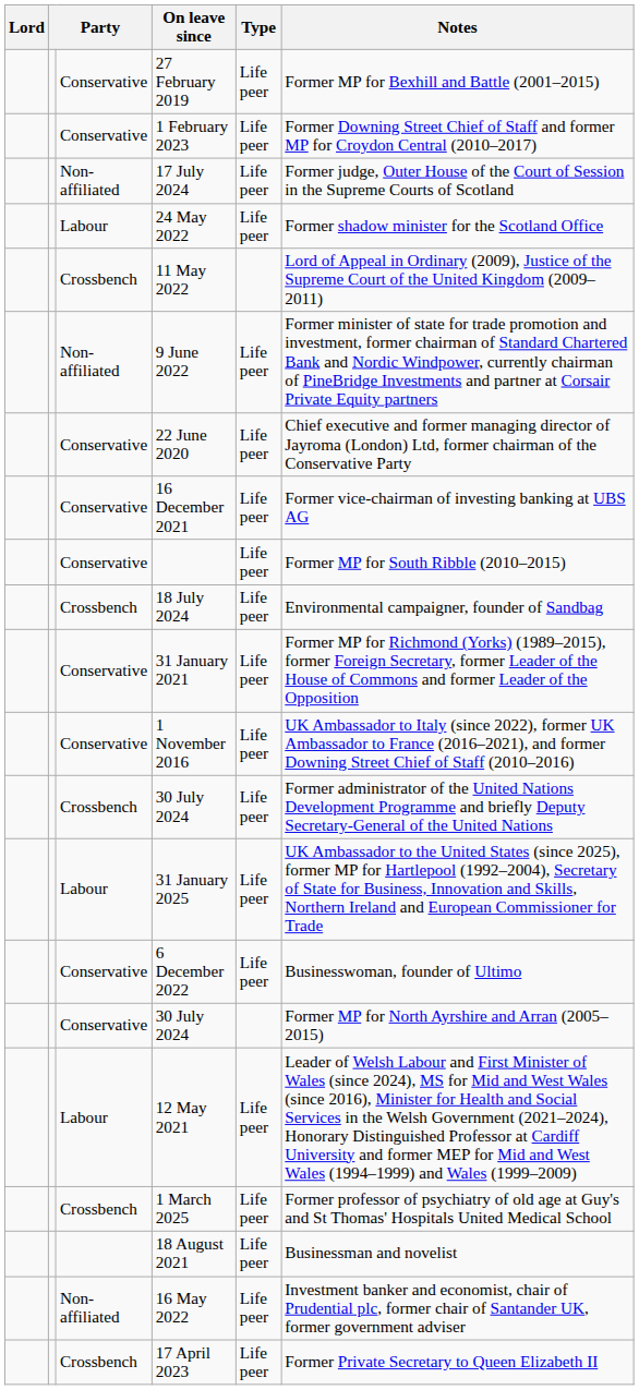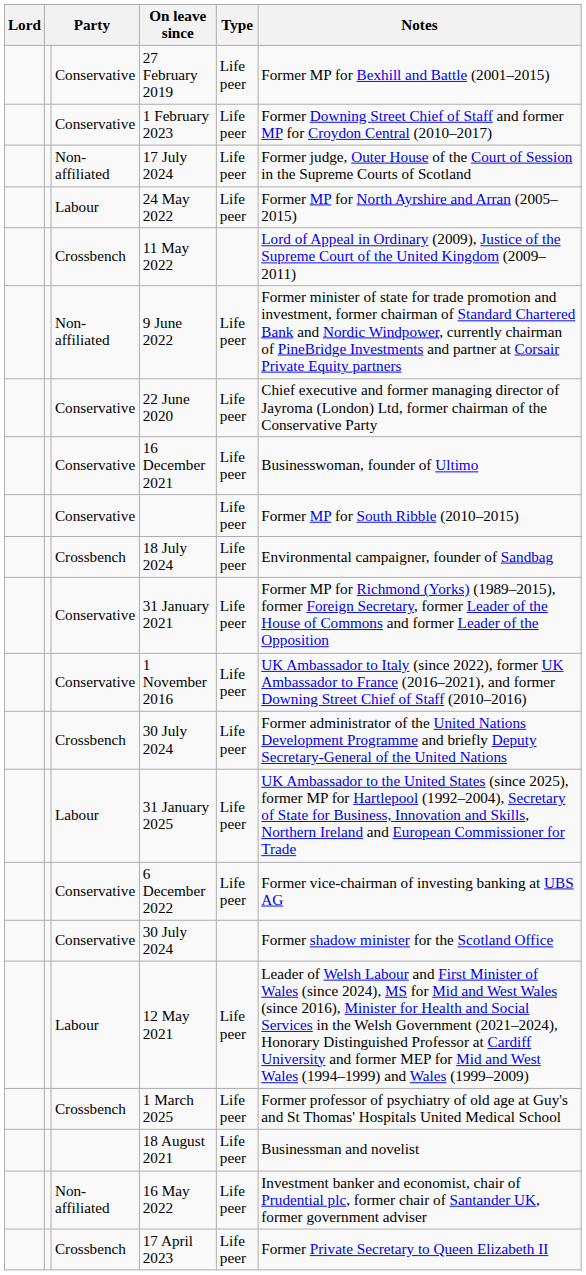 <table class="wikitable sortable">
 <tr>
 <th>Lord</th>
 <th colspan=2>Party</th>
 <th>On leave since</th>
 <th>Type</th>
 <th>Notes</th>
 </tr>
 <tr>
 <td><br></td>
 <td></td>
 <td>Conservative</td>
 <td>27 February 2019</td>
 <td>Life peer</td>
 <td>Former MP for <a href='#'>Bexhill and Battle</a> (2001–2015)</td>
 </tr>
 <tr>
 <td><br></td>
 <td></td>
 <td>Conservative</td>
 <td>1 February 2023</td>
 <td>Life peer</td>
 <td>Former <a href='#'>Downing Street Chief of Staff</a> and former <a href='#'>MP</a> for <a href='#'>Croydon Central</a> (2010–2017)</td>
 </tr>
 <tr>
 <td><br></td>
 <td></td>
 <td>Non-affiliated</td>
 <td>17 July 2024</td>
 <td>Life peer</td>
 <td>Former judge, <a href='#'>Outer House</a> of the <a href='#'>Court of Session</a> in the Supreme Courts of Scotland</td>
 </tr>
 <tr>
 <td><br></td>
 <td></td>
 <td>Labour</td>
 <td>24 May 2022</td>
 <td>Life peer</td>
-<td>Former <a href='#'>shadow minister</a> for the <a href='#'>Scotland Office</a></td>
+<td>Former <a href='#'>MP</a> for <a href='#'>North Ayrshire and Arran</a> (2005–2015)</td>
 </tr>
 <tr>
 <td><br></td>
 <td></td>
 <td>Crossbench</td>
 <td>11 May 2022</td>
 <td></td>
 <td><a href='#'>Lord of Appeal in Ordinary</a> (2009), <a href='#'>Justice of the Supreme Court of the United Kingdom</a> (2009–2011)</td>
 </tr>
 <tr>
 <td><br></td>
 <td></td>
 <td>Non-affiliated</td>
 <td>9 June 2022</td>
 <td>Life peer</td>
 <td>Former minister of state for trade promotion and investment, former chairman of <a href='#'>Standard Chartered Bank</a> and <a href='#'>Nordic Windpower</a>, currently chairman of <a href='#'>PineBridge Investments</a> and partner at <a href='#'>Corsair Private Equity partners</a></td>
 </tr>
 <tr>
 <td><br></td>
 <td></td>
 <td>Conservative</td>
 <td>22 June 2020</td>
 <td>Life peer</td>
 <td>Chief executive and former managing director of Jayroma (London) Ltd, former chairman of the Conservative Party</td>
 </tr>
 <tr>
 <td><br></td>
 <td></td>
 <td>Conservative</td>
 <td>16 December 2021</td>
 <td>Life peer</td>
-<td>Former vice-chairman of investing banking at <a href='#'>UBS AG</a></td>
+<td>Businesswoman, founder of <a href='#'>Ultimo</a></td>
 </tr>
 <tr>
 <td><br></td>
 <td></td>
 <td>Conservative</td>
 <td></td>
 <td>Life peer</td>
 <td>Former <a href='#'>MP</a> for <a href='#'>South Ribble</a> (2010–2015)</td>
 </tr>
 <tr>
 <td><br></td>
 <td></td>
 <td>Crossbench</td>
 <td>18 July 2024</td>
 <td>Life peer</td>
 <td>Environmental campaigner, founder of <a href='#'>Sandbag</a></td>
 </tr>
 <tr>
 <td><br></td>
 <td></td>
 <td>Conservative</td>
 <td>31 January 2021</td>
 <td>Life peer</td>
 <td>Former MP for <a href='#'>Richmond (Yorks)</a> (1989–2015), former <a href='#'>Foreign Secretary</a>, former <a href='#'>Leader of the House of Commons</a> and former <a href='#'>Leader of the Opposition</a></td>
 </tr>
 <tr>
 <td><br></td>
 <td></td>
 <td>Conservative</td>
 <td>1 November 2016</td>
 <td>Life peer</td>
 <td><a href='#'>UK Ambassador to Italy</a> (since 2022), former <a href='#'>UK Ambassador to France</a> (2016–2021), and former <a href='#'>Downing Street Chief of Staff</a> (2010–2016)</td>
 </tr>
 <tr>
 <td><br></td>
 <td></td>
 <td>Crossbench</td>
 <td>30 July 2024</td>
 <td>Life peer</td>
 <td>Former administrator of the <a href='#'>United Nations Development Programme</a> and briefly <a href='#'>Deputy Secretary-General of the United Nations</a></td>
 </tr>
 <tr>
 <td><br></td>
 <td></td>
 <td>Labour</td>
 <td>31 January 2025</td>
 <td>Life peer</td>
 <td><a href='#'>UK Ambassador to the United States</a> (since 2025), former MP for <a href='#'>Hartlepool</a> (1992–2004), <a href='#'>Secretary of State for Business, Innovation and Skills</a>, <a href='#'>Northern Ireland</a> and <a href='#'>European Commissioner for Trade</a></td>
 </tr>
 <tr>
 <td><br></td>
 <td></td>
 <td>Conservative</td>
 <td>6 December 2022</td>
 <td>Life peer</td>
-<td>Businesswoman, founder of <a href='#'>Ultimo</a></td>
+<td>Former vice-chairman of investing banking at <a href='#'>UBS AG</a></td>
 </tr>
 <tr>
 <td><br></td>
 <td></td>
 <td>Conservative</td>
 <td>30 July 2024</td>
 <td></td>
-<td>Former <a href='#'>MP</a> for <a href='#'>North Ayrshire and Arran</a> (2005–2015)</td>
+<td>Former <a href='#'>shadow minister</a> for the <a href='#'>Scotland Office</a></td>
 </tr>
 <tr>
 <td><br></td>
 <td></td>
 <td>Labour</td>
 <td>12 May 2021</td>
 <td>Life peer</td>
 <td>Leader of <a href='#'>Welsh Labour</a> and <a href='#'>First Minister of Wales</a> (since 2024), <a href='#'>MS</a> for <a href='#'>Mid and West Wales</a> (since 2016), <a href='#'>Minister for Health and Social Services</a> in the Welsh Government (2021–2024), Honorary Distinguished Professor at <a href='#'>Cardiff University</a> and former MEP for <a href='#'>Mid and West Wales</a> (1994–1999) and <a href='#'>Wales</a> (1999–2009)</td>
 </tr>
 <tr>
 <td><br></td>
 <td></td>
 <td>Crossbench</td>
 <td>1 March 2025</td>
 <td>Life peer</td>
 <td>Former professor of psychiatry of old age at Guy's and St Thomas' Hospitals United Medical School</td>
 </tr>
 <tr>
 <td><br></td>
 <td></td>
 <td></td>
 <td>18 August 2021</td>
 <td>Life peer</td>
 <td>Businessman and novelist</td>
 </tr>
 <tr>
 <td><br></td>
 <td></td>
 <td>Non-affiliated</td>
 <td>16 May 2022</td>
 <td>Life peer</td>
 <td>Investment banker and economist, chair of <a href='#'>Prudential plc</a>, former chair of <a href='#'>Santander UK</a>, former government adviser</td>
 </tr>
 <tr>
 <td><br></td>
 <td></td>
 <td>Crossbench</td>
 <td>17 April 2023</td>
 <td>Life peer</td>
 <td>Former <a href='#'>Private Secretary to Queen Elizabeth II</a></td>
 </tr>
 </table>
